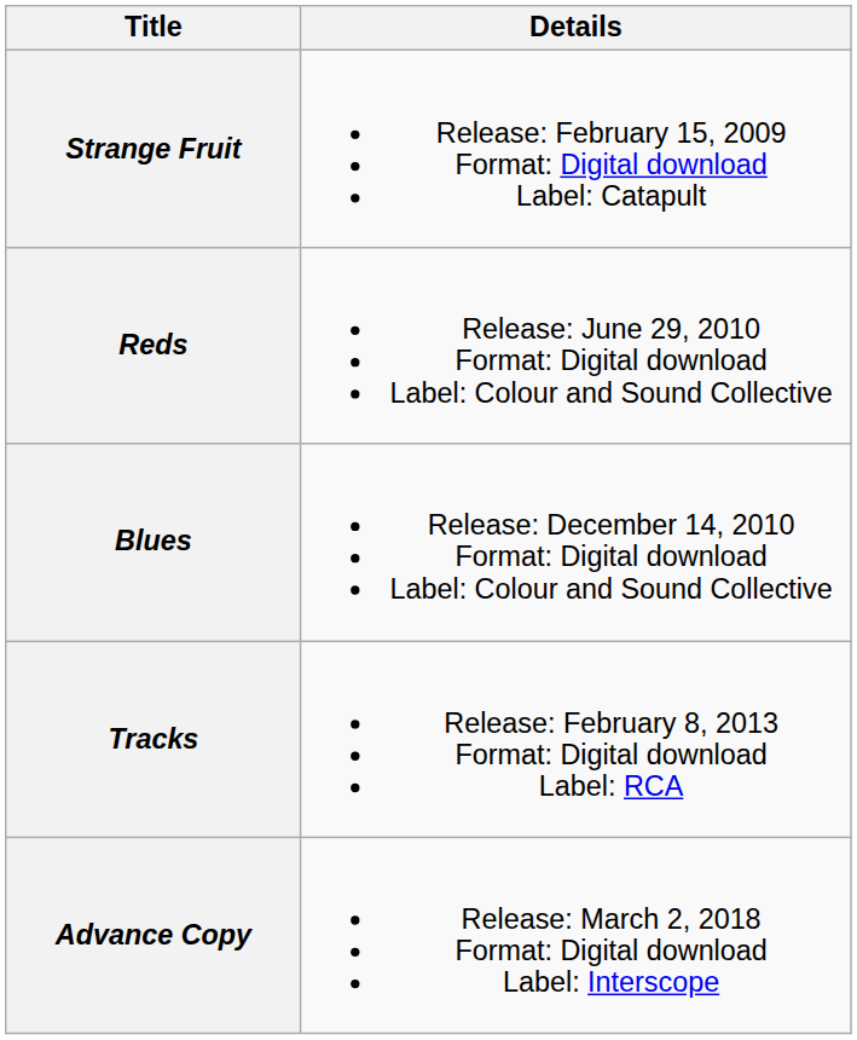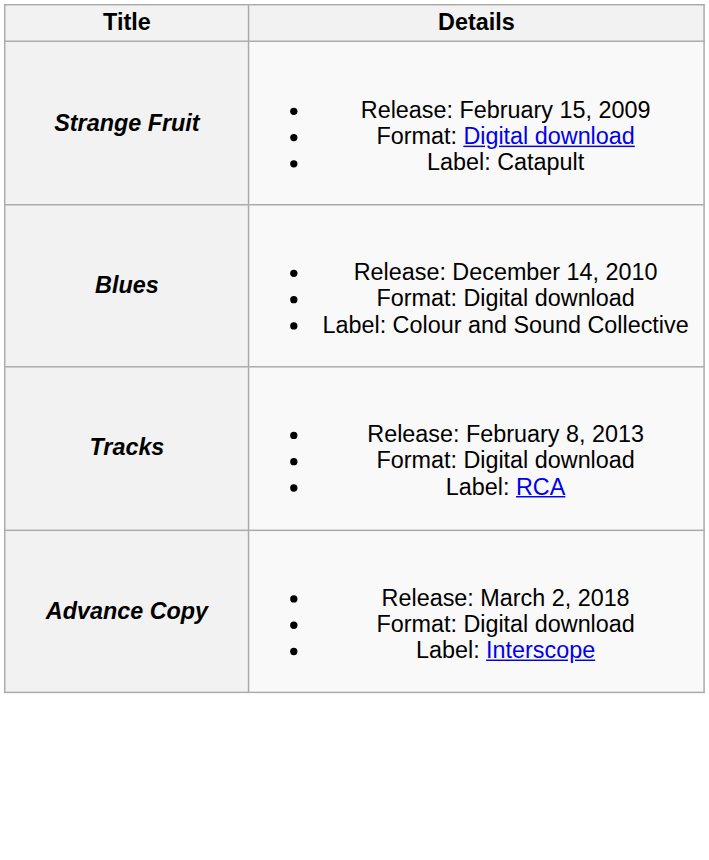 <table class="wikitable plainrowheaders" style="text-align:center;">
 <tr>
 <th scope="col" style="width:10em;">Title</th>
 <th scope="col" style="width:19em;">Details</th>
 </tr>
 <tr>
 <th scope="row"><em>Strange Fruit</em></th>
 <td><br><ul><li>Release: February 15, 2009</li><li>Format: <a href='#'>Digital download</a></li><li>Label: Catapult</li></ul></td>
-</tr>
-<tr>
-<th scope="row"><em>Reds</em></th>
-<td><br><ul><li>Release: June 29, 2010</li><li>Format: Digital download</li><li>Label: Colour and Sound Collective</li></ul></td>
 </tr>
 <tr>
 <th scope="row"><em>Blues</em></th>
 <td><br><ul><li>Release: December 14, 2010</li><li>Format: Digital download</li><li>Label: Colour and Sound Collective</li></ul></td>
 </tr>
 <tr>
 <th scope="row"><em>Tracks</em></th>
 <td><br><ul><li>Release: February 8, 2013</li><li>Format: Digital download</li><li>Label: <a href='#'>RCA</a></li></ul></td>
 </tr>
 <tr>
 <th scope="row"><em>Advance Copy</em></th>
 <td><br><ul><li>Release: March 2, 2018</li><li>Format: Digital download</li><li>Label: <a href='#'>Interscope</a></li></ul></td>
 </tr>
 </table>
